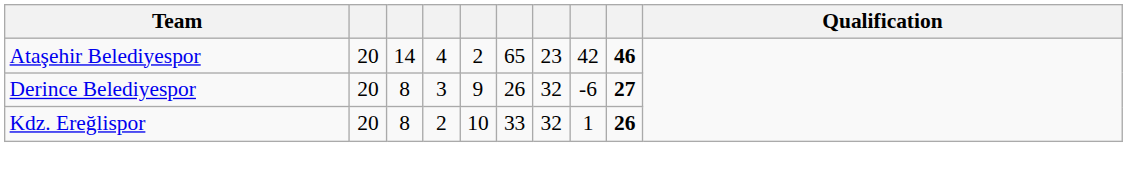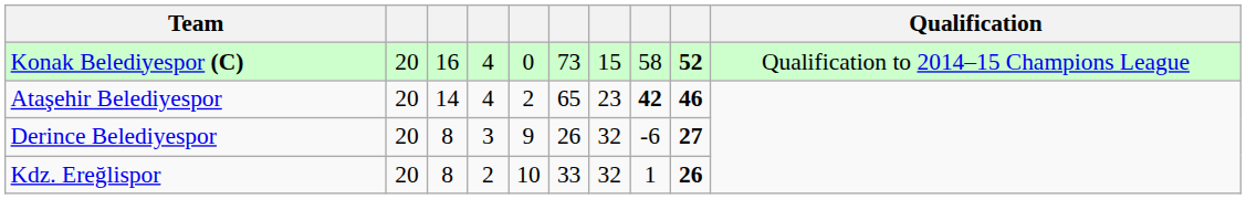 <table class="wikitable" style="text-align:center">
 <tr>
 <th width=250>Team</th>
 <th width=20></th>
 <th width=20></th>
 <th width=20></th>
 <th width=20></th>
 <th width=20></th>
 <th width=20></th>
 <th width=20></th>
 <th width=20></th>
 <th width=350>Qualification</th>
 </tr>
+<tr style="background:#cfc">
+<td align="left"><a href='#'>Konak Belediyespor</a> <strong>(C)</strong></td>
+<td>20</td>
+<td>16</td>
+<td>4</td>
+<td>0</td>
+<td>73</td>
+<td>15</td>
+<td>58</td>
+<td><strong>52</strong></td>
+<td>Qualification to <a href='#'>2014–15 Champions League</a></td>
+</tr>
 <tr>
 <td align="left"><a href='#'>Ataşehir Belediyespor</a></td>
 <td>20</td>
 <td>14</td>
 <td>4</td>
 <td>2</td>
 <td>65</td>
 <td>23</td>
-<td>42</td>
+<td><strong>42</strong></td>
 <td><strong>46</strong></td>
 </tr>
 <tr>
 <td align="left"><a href='#'>Derince Belediyespor</a></td>
 <td>20</td>
 <td>8</td>
 <td>3</td>
 <td>9</td>
 <td>26</td>
 <td>32</td>
 <td>-6</td>
 <td><strong>27</strong></td>
 </tr>
 <tr>
 <td align="left"><a href='#'>Kdz. Ereğlispor</a></td>
 <td>20</td>
 <td>8</td>
 <td>2</td>
 <td>10</td>
 <td>33</td>
 <td>32</td>
 <td>1</td>
 <td><strong>26</strong></td>
 </tr>
 </table>
